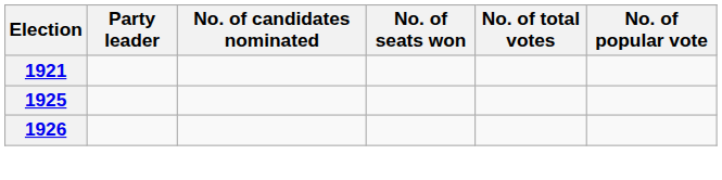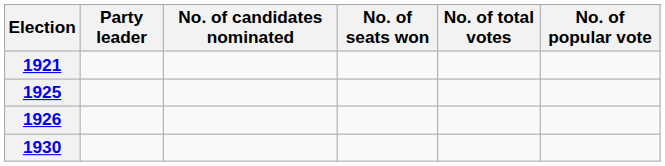 <table class="wikitable">
 <tr>
 <th>Election</th>
 <th>Party leader</th>
 <th>No. of candidates nominated</th>
 <th>No. of seats won</th>
 <th>No. of total votes</th>
 <th>No. of popular vote</th>
 </tr>
 <tr>
 <th><a href='#'>1921</a></th>
 <td></td>
 <td></td>
 <td></td>
 <td></td>
 <td></td>
 </tr>
 <tr>
 <th><a href='#'>1925</a></th>
 <td></td>
 <td></td>
 <td></td>
 <td></td>
 <td></td>
 </tr>
 <tr>
 <th><a href='#'>1926</a></th>
 <td></td>
 <td></td>
 <td></td>
 <td></td>
 <td></td>
 </tr>
+<tr>
+<th><a href='#'>1930</a></th>
+<td></td>
+<td></td>
+<td></td>
+<td></td>
+<td></td>
+</tr>
 </table>
